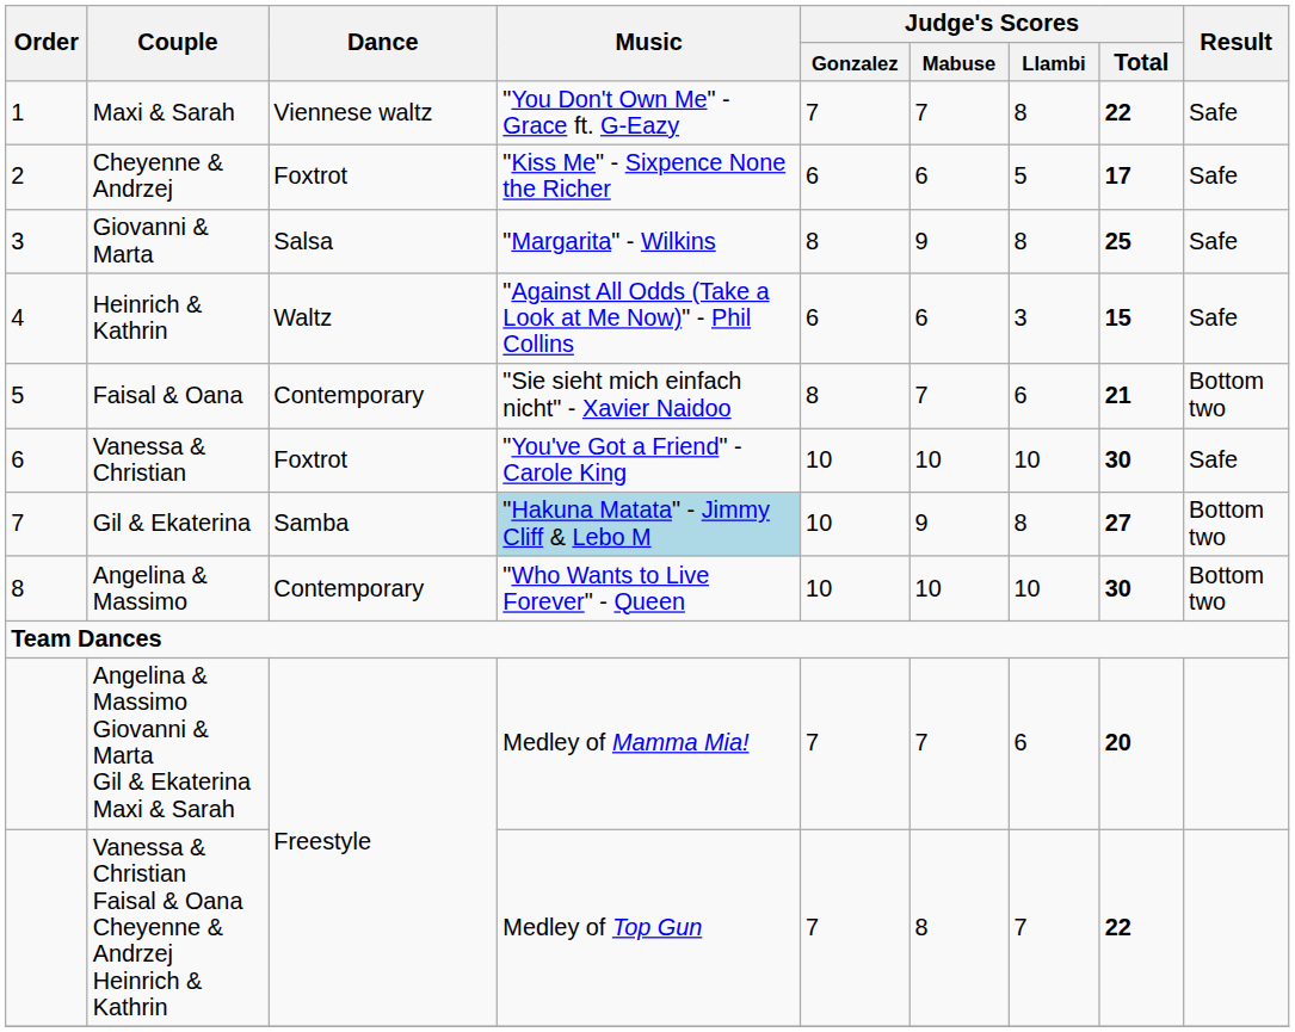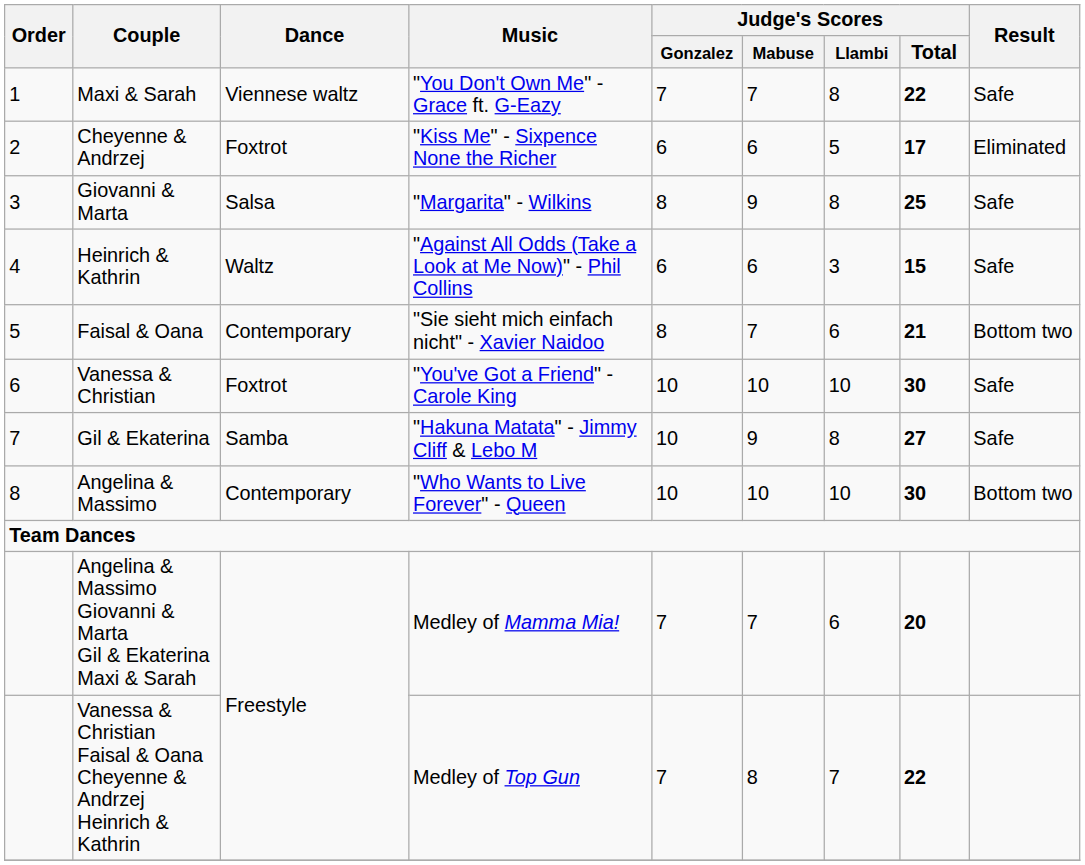 <table class="wikitable sortable center">
 <tr>
 <th rowspan="2" style="width: 4em">Order</th>
 <th rowspan="2" style="width: 17em">Couple</th>
 <th rowspan="2" style="width: 20em">Dance</th>
 <th rowspan="2" style="width: 40em">Music</th>
 <th colspan="4">Judge's Scores</th>
 <th rowspan="2" style="width: 7em">Result</th>
 </tr>
 <tr>
 <th style="width: 6em"><small> Gonzalez</small></th>
 <th style="width: 6em"><small> Mabuse</small></th>
 <th style="width: 6em"><small> Llambi</small></th>
 <th style="width: 6em">Total</th>
 </tr>
 <tr>
 <td>1</td>
 <td>Maxi & Sarah</td>
 <td>Viennese waltz</td>
 <td>"<a href='#'>You Don't Own Me</a>" - <a href='#'>Grace</a> ft. <a href='#'>G-Eazy</a></td>
 <td>7</td>
 <td>7</td>
 <td>8</td>
 <td><strong>22</strong></td>
 <td>Safe</td>
 </tr>
 <tr>
 <td>2</td>
 <td>Cheyenne & Andrzej</td>
 <td>Foxtrot</td>
 <td>"<a href='#'>Kiss Me</a>" - <a href='#'>Sixpence None the Richer</a></td>
 <td>6</td>
 <td>6</td>
 <td>5</td>
 <td><strong>17</strong></td>
-<td>Safe</td>
+<td>Eliminated</td>
 </tr>
 <tr>
 <td>3</td>
 <td>Giovanni & Marta</td>
 <td>Salsa</td>
 <td>"<a href='#'>Margarita</a>" - <a href='#'>Wilkins</a></td>
 <td>8</td>
 <td>9</td>
 <td>8</td>
 <td><strong>25</strong></td>
 <td>Safe</td>
 </tr>
 <tr>
 <td>4</td>
 <td>Heinrich & Kathrin</td>
 <td>Waltz</td>
 <td>"<a href='#'>Against All Odds (Take a Look at Me Now)</a>" - <a href='#'>Phil Collins</a></td>
 <td>6</td>
 <td>6</td>
 <td>3</td>
 <td><strong>15</strong></td>
 <td>Safe</td>
 </tr>
 <tr>
 <td>5</td>
 <td>Faisal & Oana</td>
 <td>Contemporary</td>
 <td>"Sie sieht mich einfach nicht" - <a href='#'>Xavier Naidoo</a></td>
 <td>8</td>
 <td>7</td>
 <td>6</td>
 <td><strong>21</strong></td>
 <td>Bottom two</td>
 </tr>
 <tr>
 <td>6</td>
 <td>Vanessa & Christian</td>
 <td>Foxtrot</td>
 <td>"<a href='#'>You've Got a Friend</a>" - <a href='#'>Carole King</a></td>
 <td>10</td>
 <td>10</td>
 <td>10</td>
 <td><strong>30</strong></td>
 <td>Safe</td>
 </tr>
 <tr>
 <td>7</td>
 <td>Gil & Ekaterina</td>
 <td>Samba</td>
-<td style="background: lightblue;">"<a href='#'>Hakuna Matata</a>" - <a href='#'>Jimmy Cliff</a> & <a href='#'>Lebo M</a></td>
+<td>"<a href='#'>Hakuna Matata</a>" - <a href='#'>Jimmy Cliff</a> & <a href='#'>Lebo M</a></td>
 <td>10</td>
 <td>9</td>
 <td>8</td>
 <td><strong>27</strong></td>
-<td>Bottom two</td>
+<td>Safe</td>
 </tr>
 <tr>
 <td>8</td>
 <td>Angelina & Massimo</td>
 <td>Contemporary</td>
 <td>"<a href='#'>Who Wants to Live Forever</a>" - <a href='#'>Queen</a></td>
 <td>10</td>
 <td>10</td>
 <td>10</td>
 <td><strong>30</strong></td>
 <td>Bottom two</td>
 </tr>
 <tr>
 <td colspan="10"><strong>Team Dances</strong></td>
 </tr>
 <tr>
 <td></td>
 <td>Angelina & Massimo<br>Giovanni & Marta<br>Gil & Ekaterina<br>Maxi & Sarah</td>
 <td rowspan=2>Freestyle</td>
 <td>Medley of <em><a href='#'>Mamma Mia!</a></em></td>
 <td>7</td>
 <td>7</td>
 <td>6</td>
 <td><strong>20</strong></td>
 <td></td>
 </tr>
 <tr>
 <td></td>
 <td>Vanessa & Christian<br>Faisal & Oana<br>Cheyenne & Andrzej<br>Heinrich & Kathrin</td>
 <td>Medley of <em><a href='#'>Top Gun</a></em></td>
 <td>7</td>
 <td>8</td>
 <td>7</td>
 <td><strong>22</strong></td>
 <td></td>
 </tr>
 <tr>
 </tr>
 </table>
